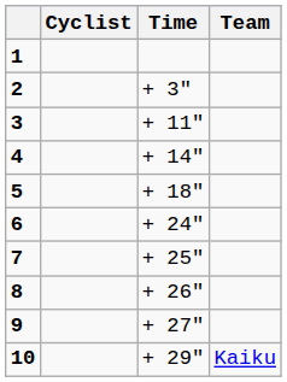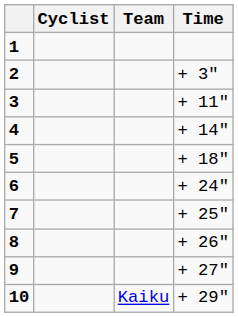 <table class="wikitable">
 <tr style="background:#ccccff;">
 <th></th>
 <th>Cyclist</th>
+<th>Team</th>
 <th>Time</th>
-<th>Team</th>
 </tr>
 <tr>
 <td><strong>1</strong></td>
 <td></td>
 <td></td>
 <td></td>
 </tr>
 <tr>
 <td><strong>2</strong></td>
 <td></td>
+<td></td>
 <td>+ 3"</td>
-<td></td>
 </tr>
 <tr>
 <td><strong>3</strong></td>
 <td></td>
+<td></td>
 <td>+ 11"</td>
-<td></td>
 </tr>
 <tr>
 <td><strong>4</strong></td>
 <td></td>
+<td></td>
 <td>+ 14"</td>
-<td></td>
 </tr>
 <tr>
 <td><strong>5</strong></td>
 <td></td>
+<td></td>
 <td>+ 18"</td>
-<td></td>
 </tr>
 <tr>
 <td><strong>6</strong></td>
 <td></td>
+<td></td>
 <td>+ 24"</td>
-<td></td>
 </tr>
 <tr>
 <td><strong>7</strong></td>
 <td></td>
+<td></td>
 <td>+ 25"</td>
-<td></td>
 </tr>
 <tr>
 <td><strong>8</strong></td>
 <td></td>
+<td></td>
 <td>+ 26"</td>
-<td></td>
 </tr>
 <tr>
 <td><strong>9</strong></td>
 <td></td>
+<td></td>
 <td>+ 27"</td>
-<td></td>
 </tr>
 <tr>
 <td><strong>10</strong></td>
 <td></td>
+<td><a href='#'>Kaiku</a></td>
 <td>+ 29"</td>
-<td><a href='#'>Kaiku</a></td>
 </tr>
 </table>
